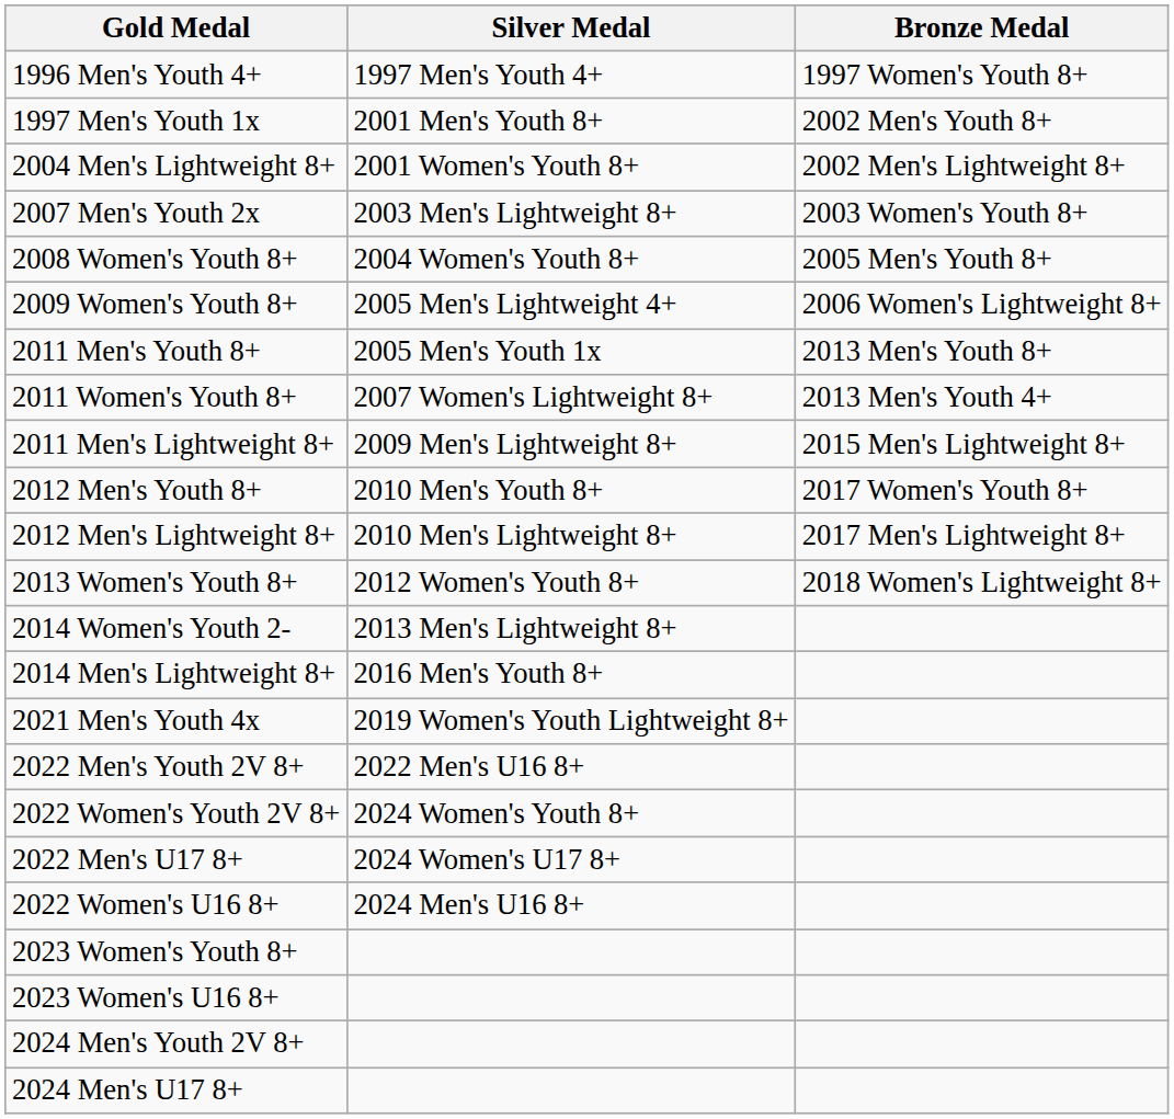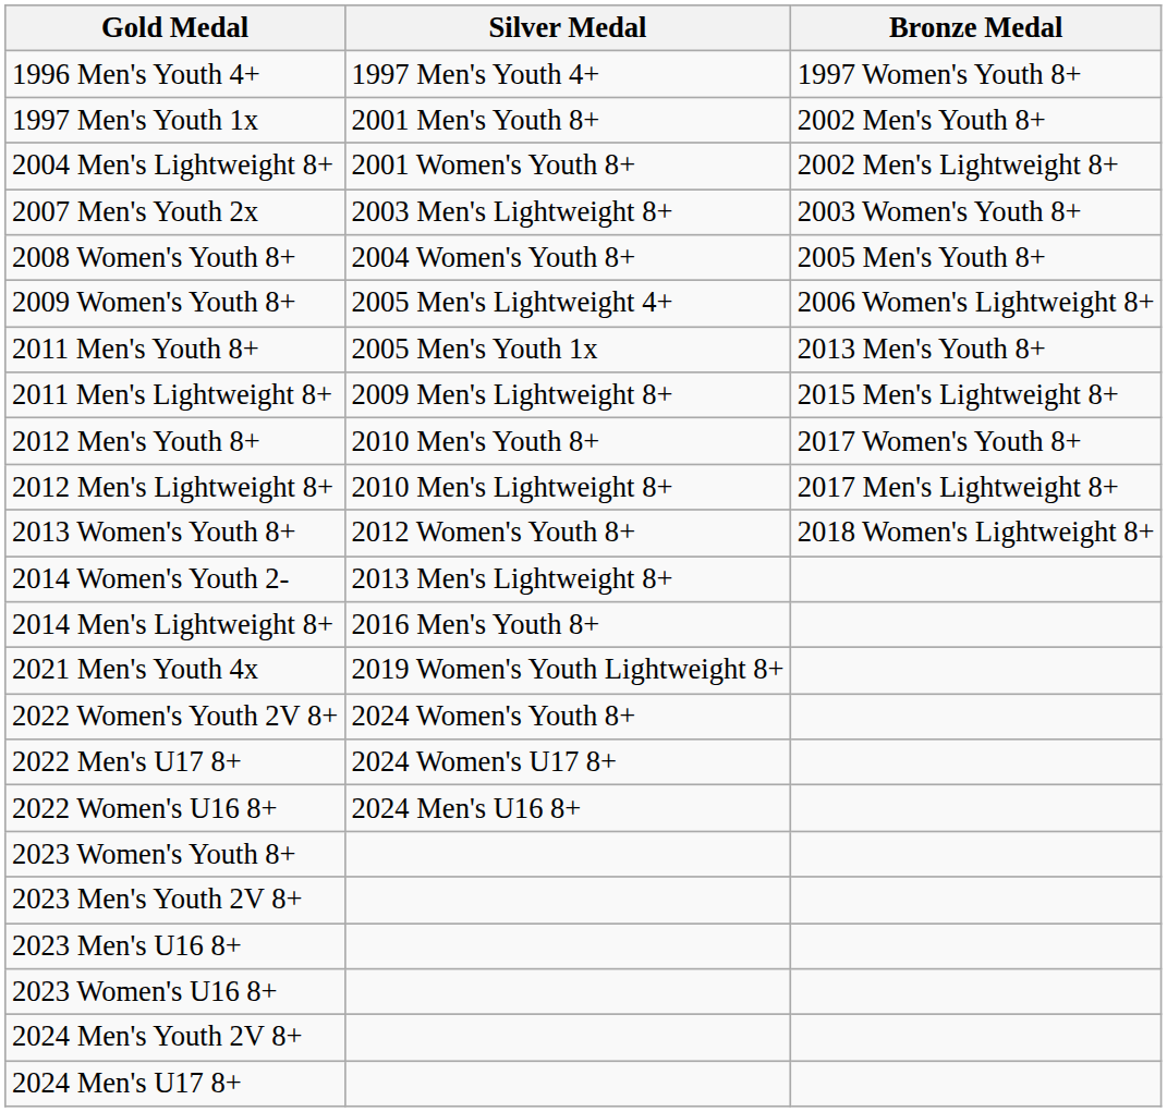 <table class="wikitable">
 <tr>
 <th>Gold Medal</th>
 <th>Silver Medal</th>
 <th>Bronze Medal</th>
 </tr>
 <tr>
 <td>1996 Men's Youth 4+</td>
 <td>1997 Men's Youth 4+</td>
 <td>1997 Women's Youth 8+</td>
 </tr>
 <tr>
 <td>1997 Men's Youth 1x</td>
 <td>2001 Men's Youth 8+</td>
 <td>2002 Men's Youth 8+</td>
 </tr>
 <tr>
 <td>2004 Men's Lightweight 8+</td>
 <td>2001 Women's Youth 8+</td>
 <td>2002 Men's Lightweight 8+</td>
 </tr>
 <tr>
 <td>2007 Men's Youth 2x</td>
 <td>2003 Men's Lightweight 8+</td>
 <td>2003 Women's Youth 8+</td>
 </tr>
 <tr>
 <td>2008 Women's Youth 8+</td>
 <td>2004 Women's Youth 8+</td>
 <td>2005 Men's Youth 8+</td>
 </tr>
 <tr>
 <td>2009 Women's Youth 8+</td>
 <td>2005 Men's Lightweight 4+</td>
 <td>2006 Women's Lightweight 8+</td>
 </tr>
 <tr>
 <td>2011 Men's Youth 8+</td>
 <td>2005 Men's Youth 1x</td>
 <td>2013 Men's Youth 8+</td>
 </tr>
 <tr>
-<td>2011 Women's Youth 8+</td>
-<td>2007 Women's Lightweight 8+</td>
-<td>2013 Men's Youth 4+</td>
-</tr>
-<tr>
 <td>2011 Men's Lightweight 8+</td>
 <td>2009 Men's Lightweight 8+</td>
 <td>2015 Men's Lightweight 8+</td>
 </tr>
 <tr>
 <td>2012 Men's Youth 8+</td>
 <td>2010 Men's Youth 8+</td>
 <td>2017 Women's Youth 8+</td>
 </tr>
 <tr>
 <td>2012 Men's Lightweight 8+</td>
 <td>2010 Men's Lightweight 8+</td>
 <td>2017 Men's Lightweight 8+</td>
 </tr>
 <tr>
 <td>2013 Women's Youth 8+</td>
 <td>2012 Women's Youth 8+</td>
 <td>2018 Women's Lightweight 8+</td>
 </tr>
 <tr>
 <td>2014 Women's Youth 2-</td>
 <td>2013 Men's Lightweight 8+</td>
 <td></td>
 </tr>
 <tr>
 <td>2014 Men's Lightweight 8+</td>
 <td>2016 Men's Youth 8+</td>
 <td></td>
 </tr>
 <tr>
 <td>2021 Men's Youth 4x</td>
 <td>2019 Women's Youth Lightweight 8+</td>
 <td></td>
 </tr>
 <tr>
-<td>2022 Men's Youth 2V 8+</td>
-<td>2022 Men's U16 8+</td>
-<td></td>
-</tr>
-<tr>
 <td>2022 Women's Youth 2V 8+</td>
 <td>2024 Women's Youth 8+</td>
 <td></td>
 </tr>
 <tr>
 <td>2022 Men's U17 8+</td>
 <td>2024 Women's U17 8+</td>
 <td></td>
 </tr>
 <tr>
 <td>2022 Women's U16 8+</td>
 <td>2024 Men's U16 8+</td>
 <td></td>
 </tr>
 <tr>
 <td>2023 Women's Youth 8+</td>
 <td></td>
 <td></td>
 </tr>
 <tr>
+<td>2023 Men's Youth 2V 8+</td>
+<td></td>
+<td></td>
+</tr>
+<tr>
+<td>2023 Men's U16 8+</td>
+<td></td>
+<td></td>
+</tr>
+<tr>
 <td>2023 Women's U16 8+</td>
 <td></td>
 <td></td>
 </tr>
 <tr>
 <td>2024 Men's Youth 2V 8+</td>
 <td></td>
 <td></td>
 </tr>
 <tr>
 <td>2024 Men's U17 8+</td>
 <td></td>
 <td></td>
 </tr>
 </table>
